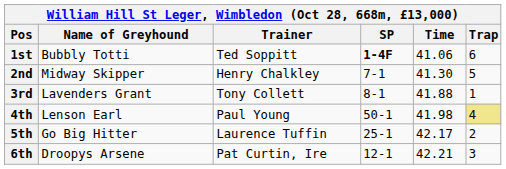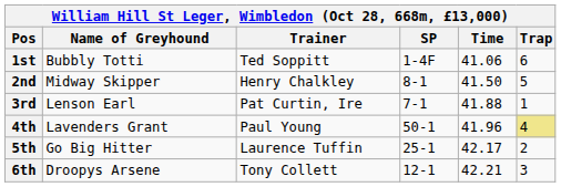 <table class="wikitable">
 <tr>
 <th colspan="6"><a href='#'>William Hill St Leger</a>, <a href='#'>Wimbledon</a> (Oct 28, 668m, £13,000)</th>
 </tr>
 <tr>
 <th width=30>Pos</th>
 <th width=180>Name of Greyhound</th>
 <th width=150>Trainer</th>
 <th width=50>SP</th>
 <th width=50>Time</th>
 <th width=30>Trap</th>
 </tr>
 <tr>
 <th>1st</th>
 <td>Bubbly Totti</td>
 <td>Ted Soppitt</td>
-<td><strong>1-4F</strong></td>
+<td>1-4F</td>
 <td>41.06</td>
 <td>6</td>
 </tr>
 <tr>
 <th>2nd</th>
 <td>Midway Skipper</td>
 <td>Henry Chalkley</td>
-<td>7-1</td>
-<td>41.30</td>
+<td>8-1</td>
+<td>41.50</td>
 <td>5</td>
 </tr>
 <tr>
 <th>3rd</th>
-<td>Lavenders Grant</td>
-<td>Tony Collett</td>
-<td>8-1</td>
+<td>Lenson Earl</td>
+<td>Pat Curtin, Ire</td>
+<td>7-1</td>
 <td>41.88</td>
 <td>1</td>
 </tr>
 <tr>
 <th>4th</th>
-<td>Lenson Earl</td>
+<td>Lavenders Grant</td>
 <td>Paul Young</td>
 <td>50-1</td>
-<td>41.98</td>
+<td>41.96</td>
 <td style="background: khaki;">4</td>
 </tr>
 <tr>
 <th>5th</th>
 <td>Go Big Hitter</td>
 <td>Laurence Tuffin</td>
 <td>25-1</td>
 <td>42.17</td>
 <td>2</td>
 </tr>
 <tr>
 <th>6th</th>
 <td>Droopys Arsene</td>
-<td>Pat Curtin, Ire</td>
+<td>Tony Collett</td>
 <td>12-1</td>
 <td>42.21</td>
 <td>3</td>
 </tr>
 </table>
